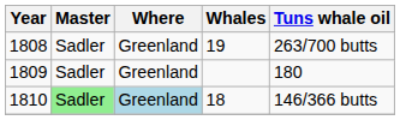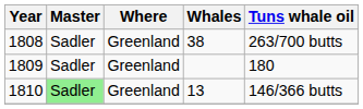 <table class="sortable wikitable">
 <tr>
 <th>Year</th>
 <th>Master</th>
 <th>Where</th>
 <th>Whales</th>
 <th><a href='#'>Tuns</a> whale oil</th>
 </tr>
 <tr>
 <td>1808</td>
 <td>Sadler</td>
 <td>Greenland</td>
-<td>19</td>
+<td>38</td>
 <td>263/700 butts</td>
 </tr>
 <tr>
 <td>1809</td>
 <td>Sadler</td>
 <td>Greenland</td>
 <td></td>
 <td>180</td>
 </tr>
 <tr>
 <td>1810</td>
 <td style="background: lightgreen;">Sadler</td>
-<td style="background: lightblue;">Greenland</td>
-<td>18</td>
+<td>Greenland</td>
+<td>13</td>
 <td>146/366 butts</td>
 </tr>
 <tr>
 </tr>
 </table>
